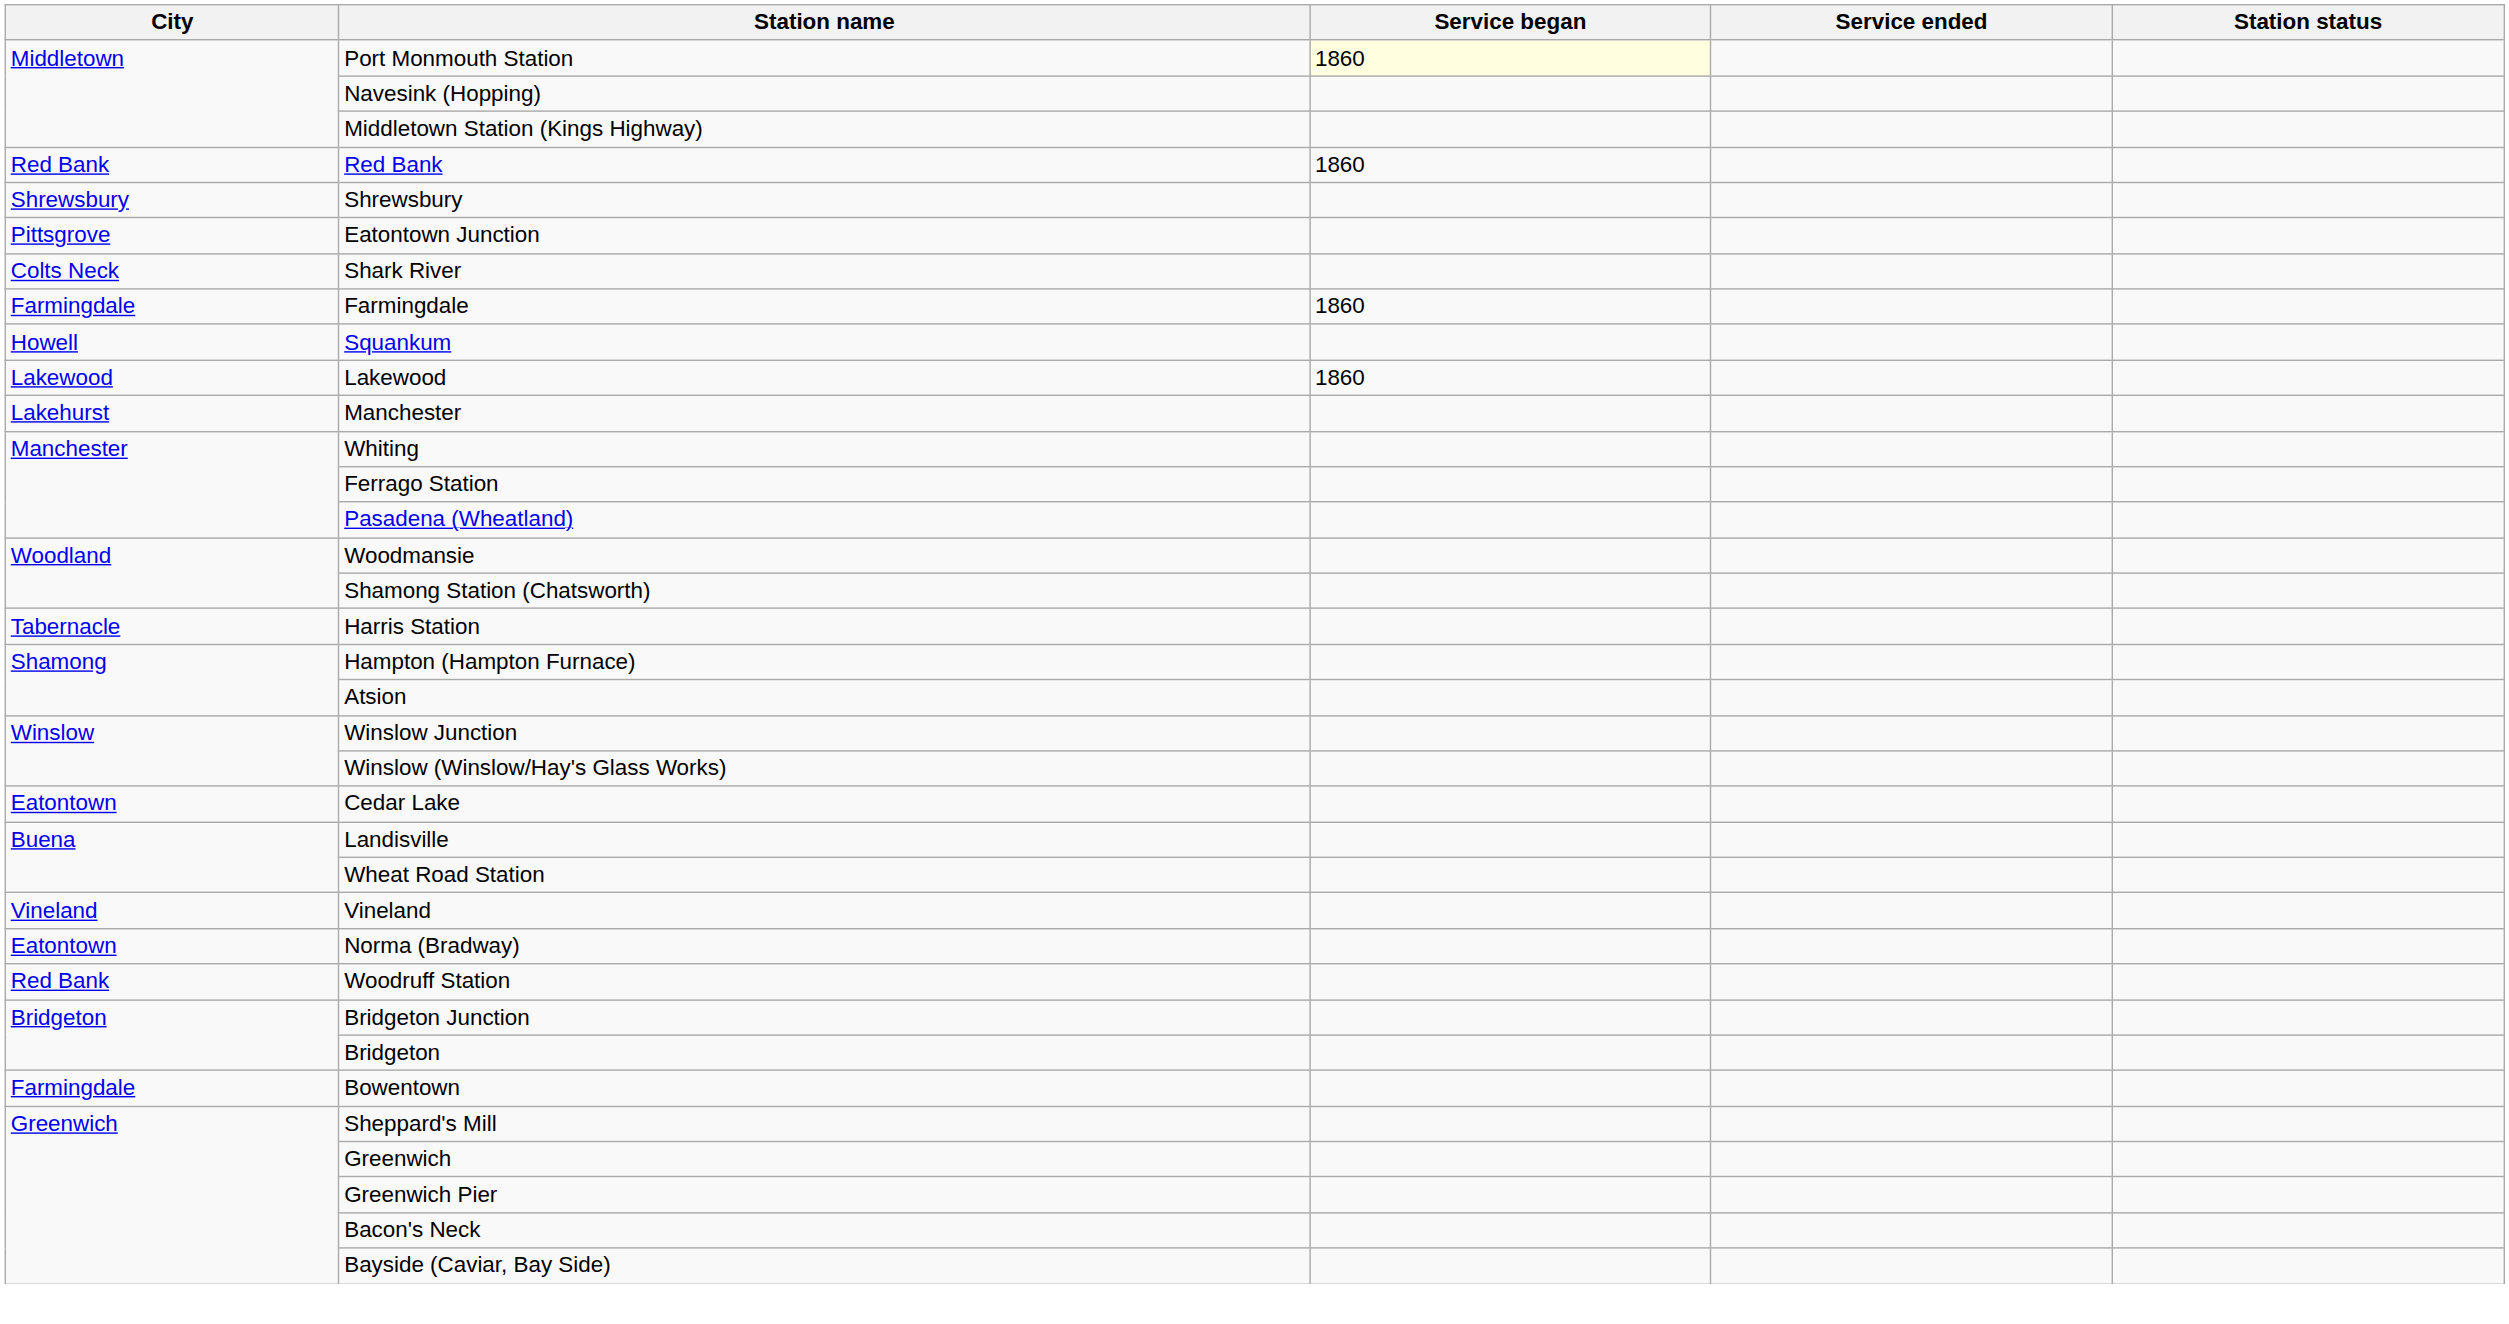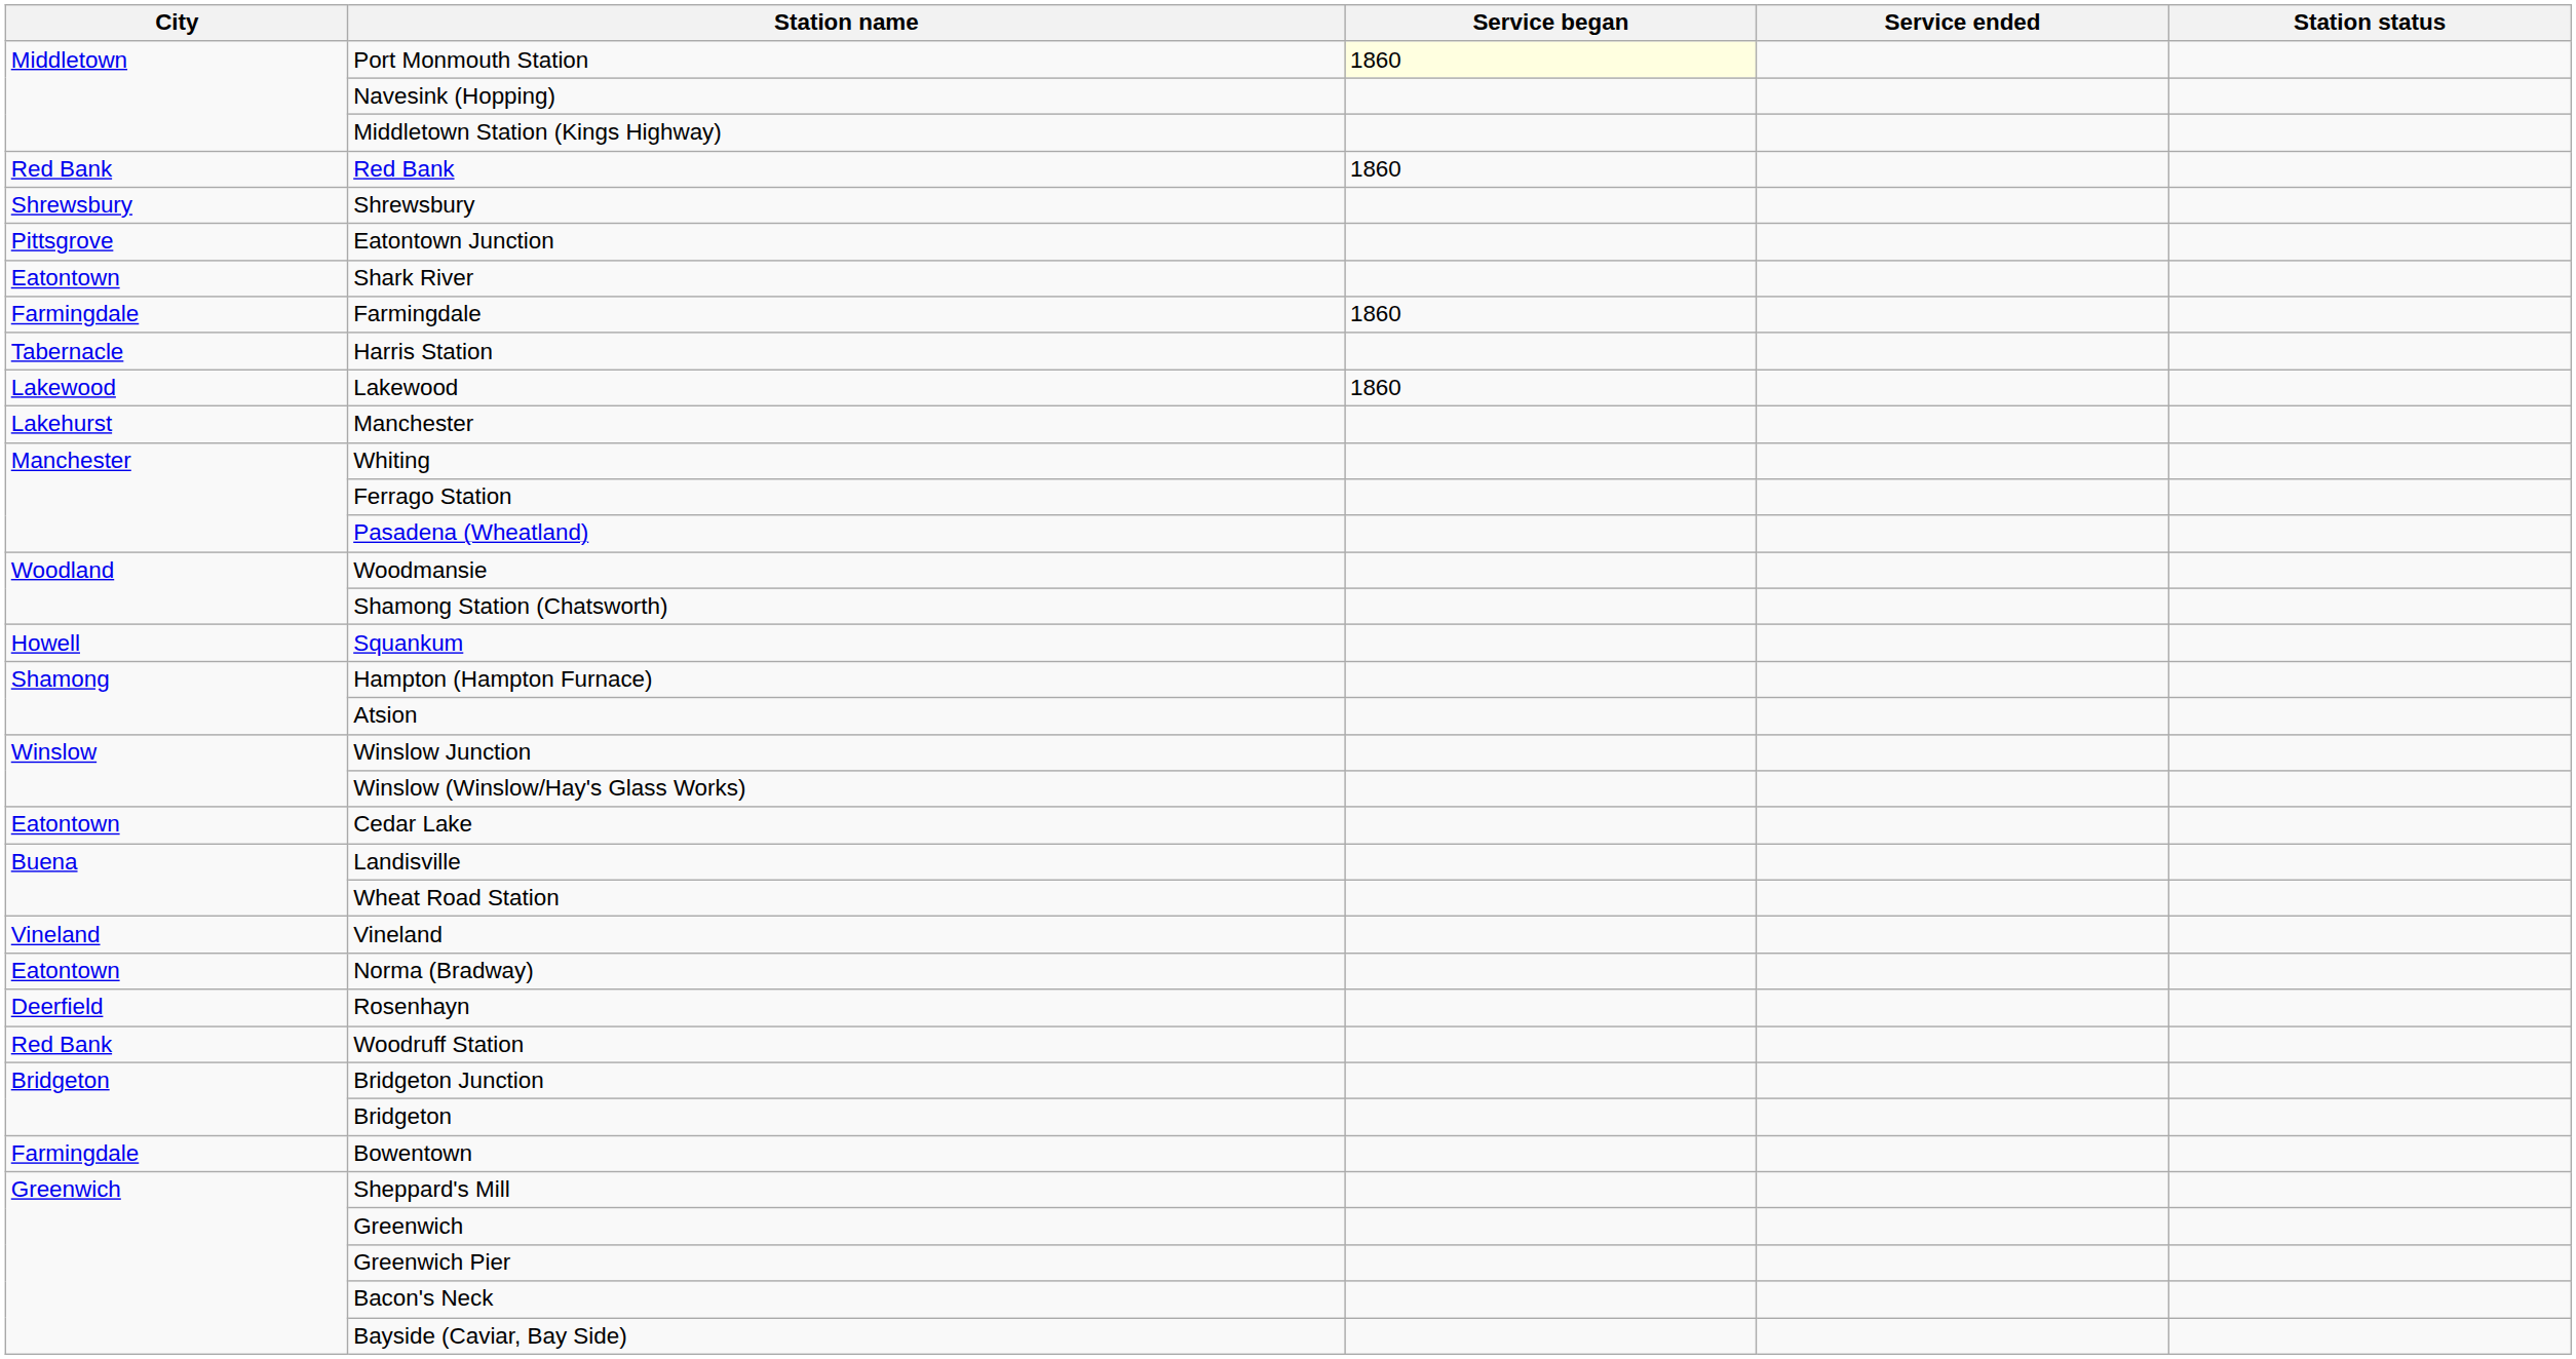 <table class="wikitable" style="width: 90%; margin: 1em auto 1em auto;">
 <tr>
 <th>City</th>
 <th>Station name</th>
 <th>Service began</th>
 <th>Service ended</th>
 <th>Station status</th>
 </tr>
 <tr valign="top">
 <td rowspan=3><a href='#'>Middletown</a></td>
 <td>Port Monmouth Station</td>
 <td style="background: lightyellow;">1860</td>
 <td></td>
 <td></td>
 </tr>
 <tr valign="top">
 <td>Navesink (Hopping)</td>
 <td></td>
 <td></td>
 <td></td>
 </tr>
 <tr valign="top">
 <td>Middletown Station (Kings Highway)</td>
 <td></td>
 <td></td>
 <td></td>
 </tr>
 <tr valign="top">
 <td><a href='#'>Red Bank</a></td>
 <td><a href='#'>Red Bank</a></td>
 <td>1860</td>
 <td></td>
 <td></td>
 </tr>
 <tr valign="top">
 <td><a href='#'>Shrewsbury</a></td>
 <td>Shrewsbury</td>
 <td></td>
 <td></td>
 <td></td>
 </tr>
 <tr valign="top">
 <td><a href='#'>Pittsgrove</a></td>
 <td>Eatontown Junction</td>
 <td></td>
 <td></td>
 <td></td>
 </tr>
 <tr valign="top">
-<td><a href='#'>Colts Neck</a></td>
+<td><a href='#'>Eatontown</a></td>
 <td>Shark River</td>
 <td></td>
 <td></td>
 <td></td>
 </tr>
 <tr valign="top">
 <td><a href='#'>Farmingdale</a></td>
 <td>Farmingdale</td>
 <td>1860</td>
 <td></td>
 <td></td>
 </tr>
 <tr valign="top">
-<td><a href='#'>Howell</a></td>
-<td><a href='#'>Squankum</a></td>
+<td><a href='#'>Tabernacle</a></td>
+<td>Harris Station</td>
 <td></td>
 <td></td>
 <td></td>
 </tr>
 <tr valign="top">
 <td><a href='#'>Lakewood</a></td>
 <td>Lakewood</td>
 <td>1860</td>
 <td></td>
 <td></td>
 </tr>
 <tr valign="top">
 <td><a href='#'>Lakehurst</a></td>
 <td>Manchester</td>
 <td></td>
 <td></td>
 <td></td>
 </tr>
 <tr valign="top">
 <td rowspan=3><a href='#'>Manchester</a></td>
 <td>Whiting</td>
 <td></td>
 <td></td>
 <td></td>
 </tr>
 <tr valign="top">
 <td>Ferrago Station</td>
 <td></td>
 <td></td>
 <td></td>
 </tr>
 <tr valign="top">
 <td><a href='#'>Pasadena (Wheatland)</a></td>
 <td></td>
 <td></td>
 <td></td>
 </tr>
 <tr valign="top">
 <td rowspan=2><a href='#'>Woodland</a></td>
 <td>Woodmansie</td>
 <td></td>
 <td></td>
 <td></td>
 </tr>
 <tr valign="top">
 <td>Shamong Station (Chatsworth)</td>
 <td></td>
 <td></td>
 <td></td>
 </tr>
 <tr valign="top">
-<td><a href='#'>Tabernacle</a></td>
-<td>Harris Station</td>
+<td><a href='#'>Howell</a></td>
+<td><a href='#'>Squankum</a></td>
 <td></td>
 <td></td>
 <td></td>
 </tr>
 <tr valign="top">
 <td rowspan=2><a href='#'>Shamong</a></td>
 <td>Hampton (Hampton Furnace)</td>
 <td></td>
 <td></td>
 <td></td>
 </tr>
 <tr valign="top">
 <td>Atsion</td>
 <td></td>
 <td></td>
 <td></td>
 </tr>
 <tr valign="top">
 <td rowspan=2><a href='#'>Winslow</a></td>
 <td>Winslow Junction</td>
 <td></td>
 <td></td>
 <td></td>
 </tr>
 <tr valign="top">
 <td>Winslow (Winslow/Hay's Glass Works)</td>
 <td></td>
 <td></td>
 <td></td>
 </tr>
 <tr valign="top">
 <td><a href='#'>Eatontown</a></td>
 <td>Cedar Lake</td>
 <td></td>
 <td></td>
 <td></td>
 </tr>
 <tr valign="top">
 <td rowspan=2><a href='#'>Buena</a></td>
 <td>Landisville</td>
 <td></td>
 <td></td>
 <td></td>
 </tr>
 <tr valign="top">
 <td>Wheat Road Station</td>
 <td></td>
 <td></td>
 <td></td>
 </tr>
 <tr valign="top">
 <td><a href='#'>Vineland</a></td>
 <td>Vineland</td>
 <td></td>
 <td></td>
 <td></td>
 </tr>
 <tr valign="top">
 <td><a href='#'>Eatontown</a></td>
 <td>Norma (Bradway)</td>
 <td></td>
 <td></td>
 <td></td>
 </tr>
 <tr valign="top">
+<td><a href='#'>Deerfield</a></td>
+<td>Rosenhayn</td>
+<td></td>
+<td></td>
+<td></td>
+</tr>
+<tr valign="top">
 <td><a href='#'>Red Bank</a></td>
 <td>Woodruff Station</td>
 <td></td>
 <td></td>
 <td></td>
 </tr>
 <tr valign="top">
 <td rowspan=2><a href='#'>Bridgeton</a></td>
 <td>Bridgeton Junction</td>
 <td></td>
 <td></td>
 <td></td>
 </tr>
 <tr valign="top">
 <td>Bridgeton</td>
 <td></td>
 <td></td>
 <td></td>
 </tr>
 <tr valign="top">
 <td><a href='#'>Farmingdale</a></td>
 <td>Bowentown</td>
 <td></td>
 <td></td>
 <td></td>
 </tr>
 <tr valign="top">
 <td rowspan=5><a href='#'>Greenwich</a></td>
 <td>Sheppard's Mill</td>
 <td></td>
 <td></td>
 <td></td>
 </tr>
 <tr valign="top">
 <td>Greenwich</td>
 <td></td>
 <td></td>
 <td></td>
 </tr>
 <tr valign="top">
 <td>Greenwich Pier</td>
 <td></td>
 <td></td>
 <td></td>
 </tr>
 <tr valign="top">
 <td>Bacon's Neck</td>
 <td></td>
 <td></td>
 <td></td>
 </tr>
 <tr valign="top">
 <td>Bayside (Caviar, Bay Side)</td>
 <td></td>
 <td></td>
 <td></td>
 </tr>
 </table>
